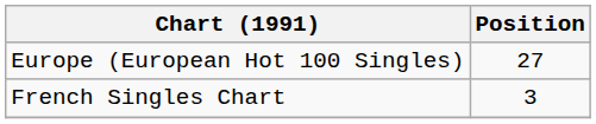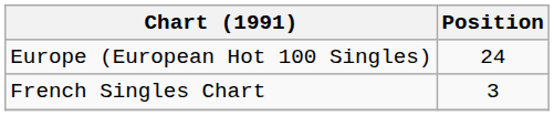 <table class="wikitable sortable">
 <tr>
 <th>Chart (1991)</th>
 <th>Position</th>
 </tr>
 <tr>
 <td>Europe (European Hot 100 Singles)</td>
-<td style="text-align:center;">27</td>
+<td style="text-align:center;">24</td>
 </tr>
 <tr>
 <td>French Singles Chart</td>
 <td align="center">3</td>
 </tr>
 <tr>
 </tr>
 </table>
